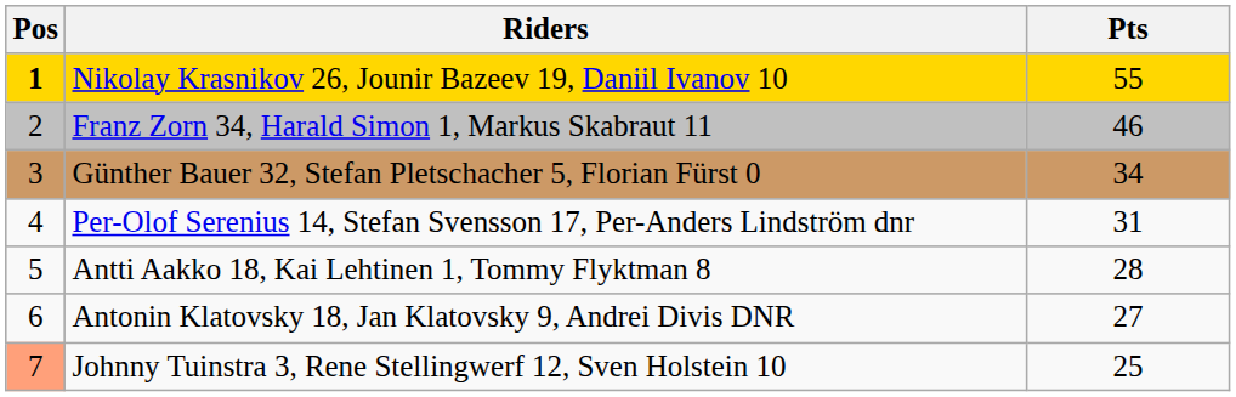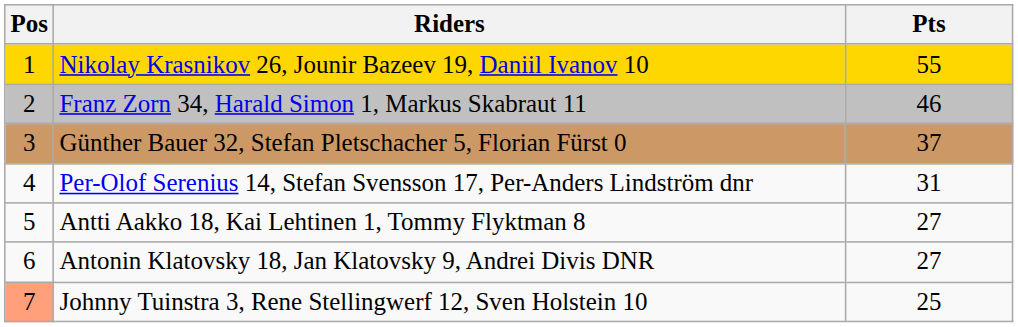 <table class="wikitable" style="font-size: 100%">
 <tr>
 <th width=20>Pos</th>
 <th width=500>Riders</th>
 <th width=100>Pts</th>
 </tr>
 <tr align=center style="background-color: gold;">
-<td><strong>1</strong></td>
+<td>1</td>
 <td align="left"> <a href='#'>Nikolay Krasnikov</a> 26, Jounir Bazeev 19, <a href='#'>Daniil Ivanov</a> 10</td>
 <td>55</td>
 </tr>
 <tr align=center style="background-color: silver;">
 <td>2</td>
 <td align="left"> <a href='#'>Franz Zorn</a> 34, <a href='#'>Harald Simon</a> 1, Markus Skabraut 11</td>
 <td>46</td>
 </tr>
 <tr align=center style="background-color: #cc9966;">
 <td>3</td>
 <td align="left"> Günther Bauer 32, Stefan Pletschacher 5, Florian Fürst 0</td>
-<td>34</td>
+<td>37</td>
 </tr>
 <tr align=center>
 <td>4</td>
 <td align="left"> <a href='#'>Per-Olof Serenius</a> 14, Stefan Svensson 17, Per-Anders Lindström dnr</td>
 <td>31</td>
 </tr>
 <tr align=center>
 <td>5</td>
 <td align="left"> Antti Aakko 18, Kai Lehtinen 1, Tommy Flyktman 8</td>
-<td>28</td>
+<td>27</td>
 </tr>
 <tr align=center>
 <td>6</td>
 <td align="left"> Antonin Klatovsky 18, Jan Klatovsky 9, Andrei Divis DNR</td>
 <td>27</td>
 </tr>
 <tr align=center>
 <td style="background: lightsalmon;">7</td>
 <td align="left"> Johnny Tuinstra 3, Rene Stellingwerf 12, Sven Holstein 10</td>
 <td>25</td>
 </tr>
 </table>
